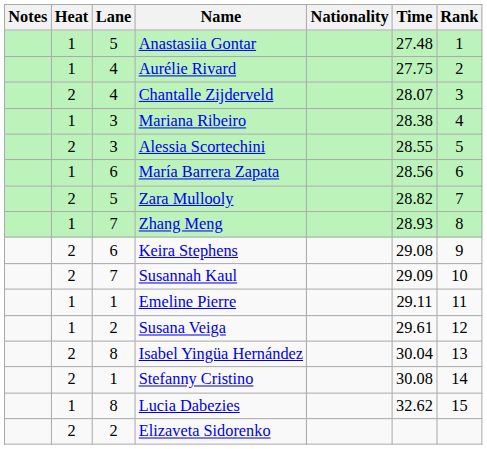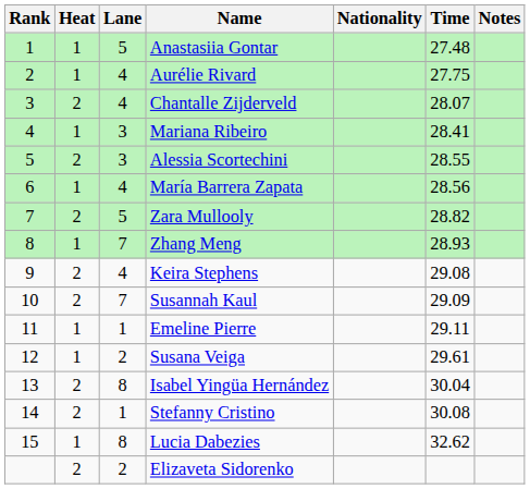 <table class="wikitable sortable" style="text-align:center">
 <tr>
-<th>Notes</th>
+<th>Rank</th>
 <th>Heat</th>
 <th>Lane</th>
 <th>Name</th>
 <th>Nationality</th>
 <th>Time</th>
-<th>Rank</th>
+<th>Notes</th>
 </tr>
 <tr bgcolor=bbf3bb>
-<td></td>
+<td>1</td>
 <td>1</td>
 <td>5</td>
 <td align=left><a href='#'>Anastasiia Gontar</a></td>
 <td align=left></td>
 <td>27.48</td>
-<td>1</td>
+<td></td>
 </tr>
 <tr bgcolor=bbf3bb>
-<td></td>
+<td>2</td>
 <td>1</td>
 <td>4</td>
 <td align=left><a href='#'>Aurélie Rivard</a></td>
 <td align=left></td>
 <td>27.75</td>
-<td>2</td>
+<td></td>
 </tr>
 <tr bgcolor=bbf3bb>
-<td></td>
+<td>3</td>
 <td>2</td>
 <td>4</td>
 <td align=left><a href='#'>Chantalle Zijderveld</a></td>
 <td align=left></td>
 <td>28.07</td>
-<td>3</td>
+<td></td>
 </tr>
 <tr bgcolor=bbf3bb>
-<td></td>
+<td>4</td>
 <td>1</td>
 <td>3</td>
 <td align=left><a href='#'>Mariana Ribeiro</a></td>
 <td align=left></td>
-<td>28.38</td>
-<td>4</td>
+<td>28.41</td>
+<td></td>
 </tr>
 <tr bgcolor=bbf3bb>
-<td></td>
+<td>5</td>
 <td>2</td>
 <td>3</td>
 <td align=left><a href='#'>Alessia Scortechini</a></td>
 <td align=left></td>
 <td>28.55</td>
-<td>5</td>
+<td></td>
 </tr>
 <tr bgcolor=bbf3bb>
-<td></td>
+<td>6</td>
 <td>1</td>
-<td>6</td>
+<td>4</td>
 <td align=left><a href='#'>María Barrera Zapata</a></td>
 <td align=left></td>
 <td>28.56</td>
-<td>6</td>
+<td></td>
 </tr>
 <tr bgcolor=bbf3bb>
-<td></td>
+<td>7</td>
 <td>2</td>
 <td>5</td>
 <td align=left><a href='#'>Zara Mullooly</a></td>
 <td align=left></td>
 <td>28.82</td>
-<td>7</td>
+<td></td>
 </tr>
 <tr bgcolor=bbf3bb>
-<td></td>
+<td>8</td>
 <td>1</td>
 <td>7</td>
 <td align=left><a href='#'>Zhang Meng</a></td>
 <td align=left></td>
 <td>28.93</td>
-<td>8</td>
+<td></td>
 </tr>
 <tr>
-<td></td>
+<td>9</td>
 <td>2</td>
-<td>6</td>
+<td>4</td>
 <td align=left><a href='#'>Keira Stephens</a></td>
 <td align=left></td>
 <td>29.08</td>
-<td>9</td>
+<td></td>
 </tr>
 <tr>
-<td></td>
+<td>10</td>
 <td>2</td>
 <td>7</td>
 <td align=left><a href='#'>Susannah Kaul</a></td>
 <td align=left></td>
 <td>29.09</td>
-<td>10</td>
+<td></td>
 </tr>
 <tr>
-<td></td>
+<td>11</td>
 <td>1</td>
 <td>1</td>
 <td align=left><a href='#'>Emeline Pierre</a></td>
 <td align=left></td>
 <td>29.11</td>
-<td>11</td>
+<td></td>
 </tr>
 <tr>
-<td></td>
+<td>12</td>
 <td>1</td>
 <td>2</td>
 <td align=left><a href='#'>Susana Veiga</a></td>
 <td align=left></td>
 <td>29.61</td>
-<td>12</td>
+<td></td>
 </tr>
 <tr>
-<td></td>
+<td>13</td>
 <td>2</td>
 <td>8</td>
 <td align=left><a href='#'>Isabel Yingüa Hernández</a></td>
 <td align=left></td>
 <td>30.04</td>
-<td>13</td>
+<td></td>
 </tr>
 <tr>
-<td></td>
+<td>14</td>
 <td>2</td>
 <td>1</td>
 <td align=left><a href='#'>Stefanny Cristino</a></td>
 <td align=left></td>
 <td>30.08</td>
-<td>14</td>
+<td></td>
 </tr>
 <tr>
-<td></td>
+<td>15</td>
 <td>1</td>
 <td>8</td>
 <td align=left><a href='#'>Lucia Dabezies</a></td>
 <td align=left></td>
 <td>32.62</td>
-<td>15</td>
+<td></td>
 </tr>
 <tr>
 <td></td>
 <td>2</td>
 <td>2</td>
 <td align=left><a href='#'>Elizaveta Sidorenko</a></td>
 <td align=left></td>
 <td data-sort-value=99></td>
 <td></td>
 </tr>
 </table>
